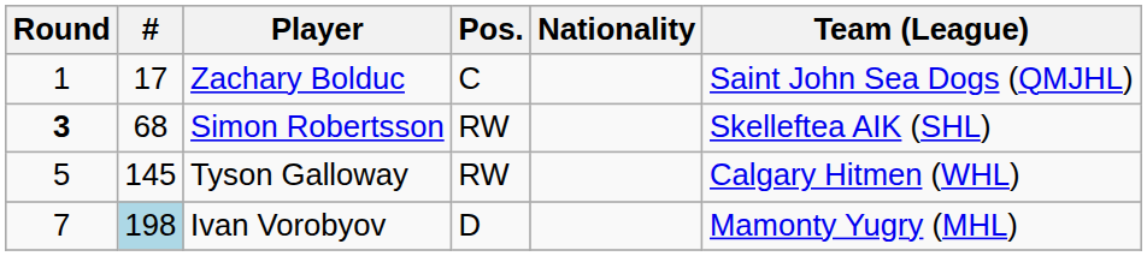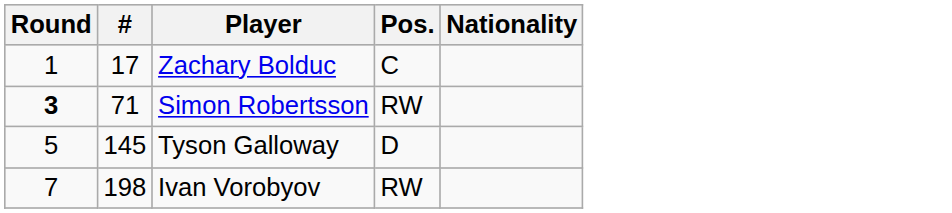 <table class="wikitable">
 <tr>
 <th>Round</th>
 <th>#</th>
 <th>Player</th>
 <th>Pos.</th>
 <th>Nationality</th>
-<th>Team (League)</th>
 </tr>
 <tr>
 <td style="text-align:center;">1</td>
 <td style="text-align:center;">17</td>
 <td><a href='#'>Zachary Bolduc</a></td>
 <td>C</td>
 <td></td>
-<td><a href='#'>Saint John Sea Dogs</a> (<a href='#'>QMJHL</a>)</td>
 </tr>
 <tr>
 <td style="text-align:center;"><strong>3</strong></td>
-<td style="text-align:center;">68</td>
+<td style="text-align:center;">71</td>
 <td><a href='#'>Simon Robertsson</a></td>
 <td>RW</td>
 <td></td>
-<td><a href='#'>Skelleftea AIK</a> (<a href='#'>SHL</a>)</td>
 </tr>
 <tr>
 <td style="text-align:center;">5</td>
 <td style="text-align:center;">145</td>
 <td>Tyson Galloway</td>
-<td>RW</td>
+<td>D</td>
 <td></td>
-<td><a href='#'>Calgary Hitmen</a> (<a href='#'>WHL</a>)</td>
 </tr>
 <tr>
 <td style="text-align:center;">7</td>
-<td style="background: lightblue; text-align:center;">198</td>
+<td style="text-align:center;">198</td>
 <td>Ivan Vorobyov</td>
-<td>D</td>
+<td>RW</td>
 <td></td>
-<td><a href='#'>Mamonty Yugry</a> (<a href='#'>MHL</a>)</td>
 </tr>
 </table>
